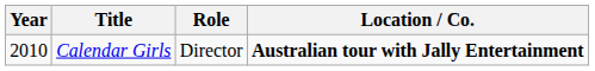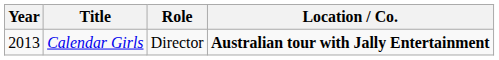 <table class="wikitable plainrowheaders sortable">
 <tr>
 <th>Year</th>
 <th>Title</th>
 <th>Role</th>
 <th>Location / Co.</th>
 </tr>
 <tr>
-<td>2010</td>
+<td>2013</td>
 <td><em><a href='#'>Calendar Girls</a></em></td>
 <td>Director</td>
 <td><strong>Australian tour with Jally Entertainment</strong></td>
 </tr>
 </table>
